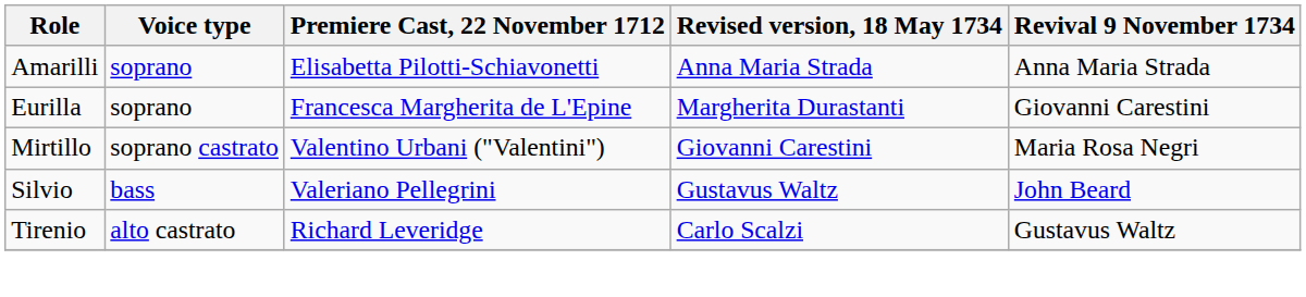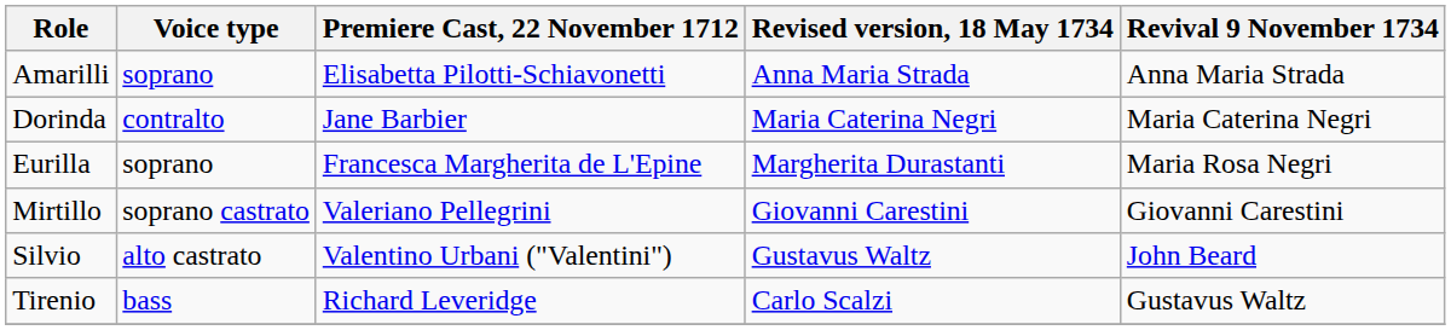 <table class="wikitable">
 <tr>
 <th>Role</th>
 <th>Voice type</th>
 <th>Premiere Cast, 22 November 1712<br></th>
 <th>Revised version, 18 May 1734</th>
 <th>Revival 9 November 1734</th>
 </tr>
 <tr>
 <td>Amarilli</td>
 <td><a href='#'>soprano</a></td>
 <td><a href='#'>Elisabetta Pilotti-Schiavonetti</a></td>
 <td><a href='#'>Anna Maria Strada</a></td>
 <td>Anna Maria Strada</td>
 </tr>
 <tr>
+<td>Dorinda</td>
+<td><a href='#'>contralto</a></td>
+<td><a href='#'>Jane Barbier</a></td>
+<td><a href='#'>Maria Caterina Negri</a></td>
+<td>Maria Caterina Negri</td>
+</tr>
+<tr>
 <td>Eurilla</td>
 <td>soprano</td>
 <td><a href='#'>Francesca Margherita de L'Epine</a></td>
 <td><a href='#'>Margherita Durastanti</a></td>
-<td>Giovanni Carestini</td>
+<td>Maria Rosa Negri</td>
 </tr>
 <tr>
 <td>Mirtillo</td>
 <td>soprano <a href='#'>castrato</a></td>
-<td><a href='#'>Valentino Urbani</a> ("Valentini")</td>
+<td><a href='#'>Valeriano Pellegrini</a></td>
 <td><a href='#'>Giovanni Carestini</a></td>
-<td>Maria Rosa Negri</td>
+<td>Giovanni Carestini</td>
 </tr>
 <tr>
 <td>Silvio</td>
-<td><a href='#'>bass</a></td>
-<td><a href='#'>Valeriano Pellegrini</a></td>
+<td><a href='#'>alto</a> castrato</td>
+<td><a href='#'>Valentino Urbani</a> ("Valentini")</td>
 <td><a href='#'>Gustavus Waltz</a></td>
 <td><a href='#'>John Beard</a></td>
 </tr>
 <tr>
 <td>Tirenio</td>
-<td><a href='#'>alto</a> castrato</td>
+<td><a href='#'>bass</a></td>
 <td><a href='#'>Richard Leveridge</a></td>
 <td><a href='#'>Carlo Scalzi</a></td>
 <td>Gustavus Waltz</td>
 </tr>
 <tr>
 </tr>
 </table>
